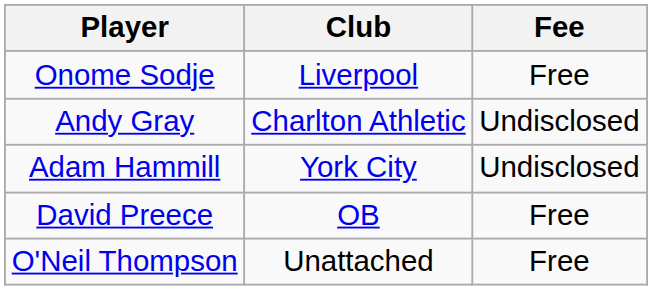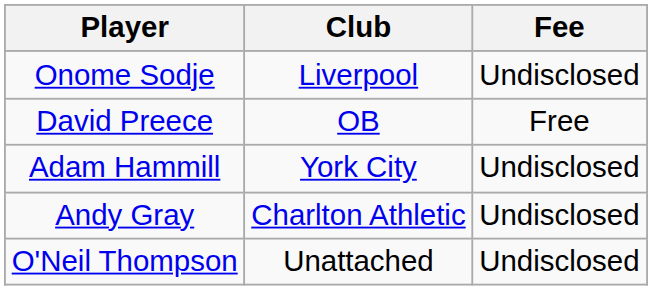 <table class="wikitable" style="text-align: center">
 <tr>
 <th>Player</th>
 <th>Club</th>
 <th>Fee</th>
 </tr>
 <tr>
 <td><a href='#'>Onome Sodje</a></td>
 <td><a href='#'>Liverpool</a></td>
-<td>Free</td>
-</tr>
-<tr>
-<td><a href='#'>Andy Gray</a></td>
-<td><a href='#'>Charlton Athletic</a></td>
-<td>Undisclosed</td>
-</tr>
-<tr>
-<td><a href='#'>Adam Hammill</a></td>
-<td><a href='#'>York City</a></td>
 <td>Undisclosed</td>
 </tr>
 <tr>
 <td><a href='#'>David Preece</a></td>
 <td><a href='#'>OB</a></td>
 <td>Free</td>
 </tr>
 <tr>
+<td><a href='#'>Adam Hammill</a></td>
+<td><a href='#'>York City</a></td>
+<td>Undisclosed</td>
+</tr>
+<tr>
+<td><a href='#'>Andy Gray</a></td>
+<td><a href='#'>Charlton Athletic</a></td>
+<td>Undisclosed</td>
+</tr>
+<tr>
 <td><a href='#'>O'Neil Thompson</a></td>
 <td>Unattached</td>
-<td>Free</td>
+<td>Undisclosed</td>
 </tr>
 </table>
